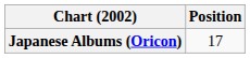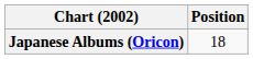 <table class="wikitable plainrowheaders" style="text-align:center">
 <tr>
 <th scope="col">Chart (2002)</th>
 <th scope="col">Position</th>
 </tr>
 <tr>
 <th scope="row">Japanese Albums (<a href='#'>Oricon</a>)</th>
-<td>17</td>
+<td>18</td>
 </tr>
 </table>
